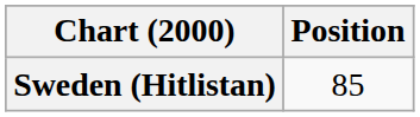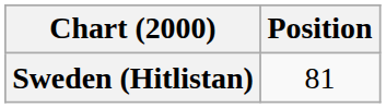 <table class="wikitable plainrowheaders" style="text-align:center">
 <tr>
 <th scope="col">Chart (2000)</th>
 <th scope="col">Position</th>
 </tr>
 <tr>
 <th scope="row">Sweden (Hitlistan)</th>
-<td>85</td>
+<td>81</td>
 </tr>
 </table>
